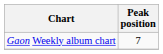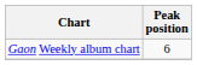 <table class="wikitable sortable" style="text-align:center;">
 <tr>
 <th>Chart</th>
 <th>Peak <br> position</th>
 </tr>
 <tr>
 <td><em><a href='#'>Gaon</a></em> <a href='#'>Weekly album chart</a></td>
-<td align=center>7</td>
+<td align=center>6</td>
 </tr>
 <tr>
 </tr>
 </table>
